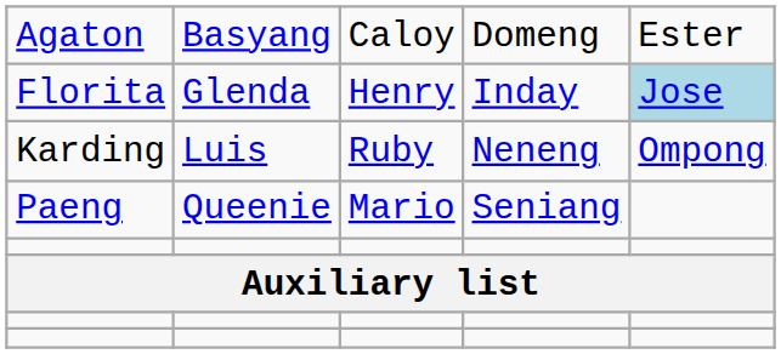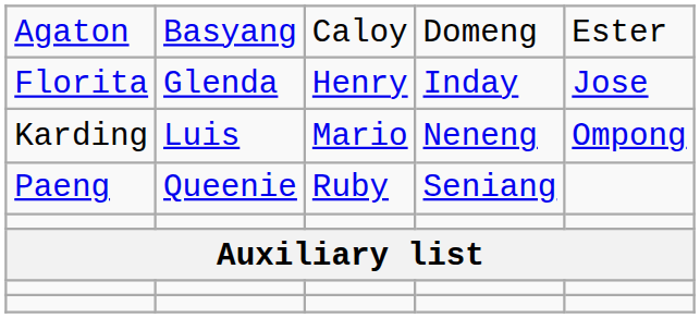 <table class="wikitable" style="float:right;">
 <tr>
 <td><a href='#'>Agaton</a></td>
 <td><a href='#'>Basyang</a></td>
 <td>Caloy</td>
 <td>Domeng</td>
 <td>Ester</td>
 </tr>
 <tr>
 <td><a href='#'>Florita</a></td>
 <td><a href='#'>Glenda</a></td>
 <td><a href='#'>Henry</a></td>
 <td><a href='#'>Inday</a></td>
-<td style="background: lightblue;"><a href='#'>Jose</a></td>
+<td><a href='#'>Jose</a></td>
 </tr>
 <tr>
 <td>Karding</td>
 <td><a href='#'>Luis</a></td>
-<td><a href='#'>Ruby</a></td>
+<td><a href='#'>Mario</a></td>
 <td><a href='#'>Neneng</a></td>
 <td><a href='#'>Ompong</a></td>
 </tr>
 <tr>
 <td><a href='#'>Paeng</a></td>
 <td><a href='#'>Queenie</a></td>
-<td><a href='#'>Mario</a></td>
+<td><a href='#'>Ruby</a></td>
 <td><a href='#'>Seniang</a></td>
 <td></td>
 </tr>
 <tr>
 <td></td>
 <td></td>
 <td></td>
 <td></td>
 <td></td>
 </tr>
 <tr>
 <th colspan=5>Auxiliary list</th>
 </tr>
 <tr>
 <td></td>
 <td></td>
 <td></td>
 <td></td>
 <td></td>
 </tr>
 <tr>
 <td></td>
 <td></td>
 <td></td>
 <td></td>
 <td></td>
 </tr>
 </table>
